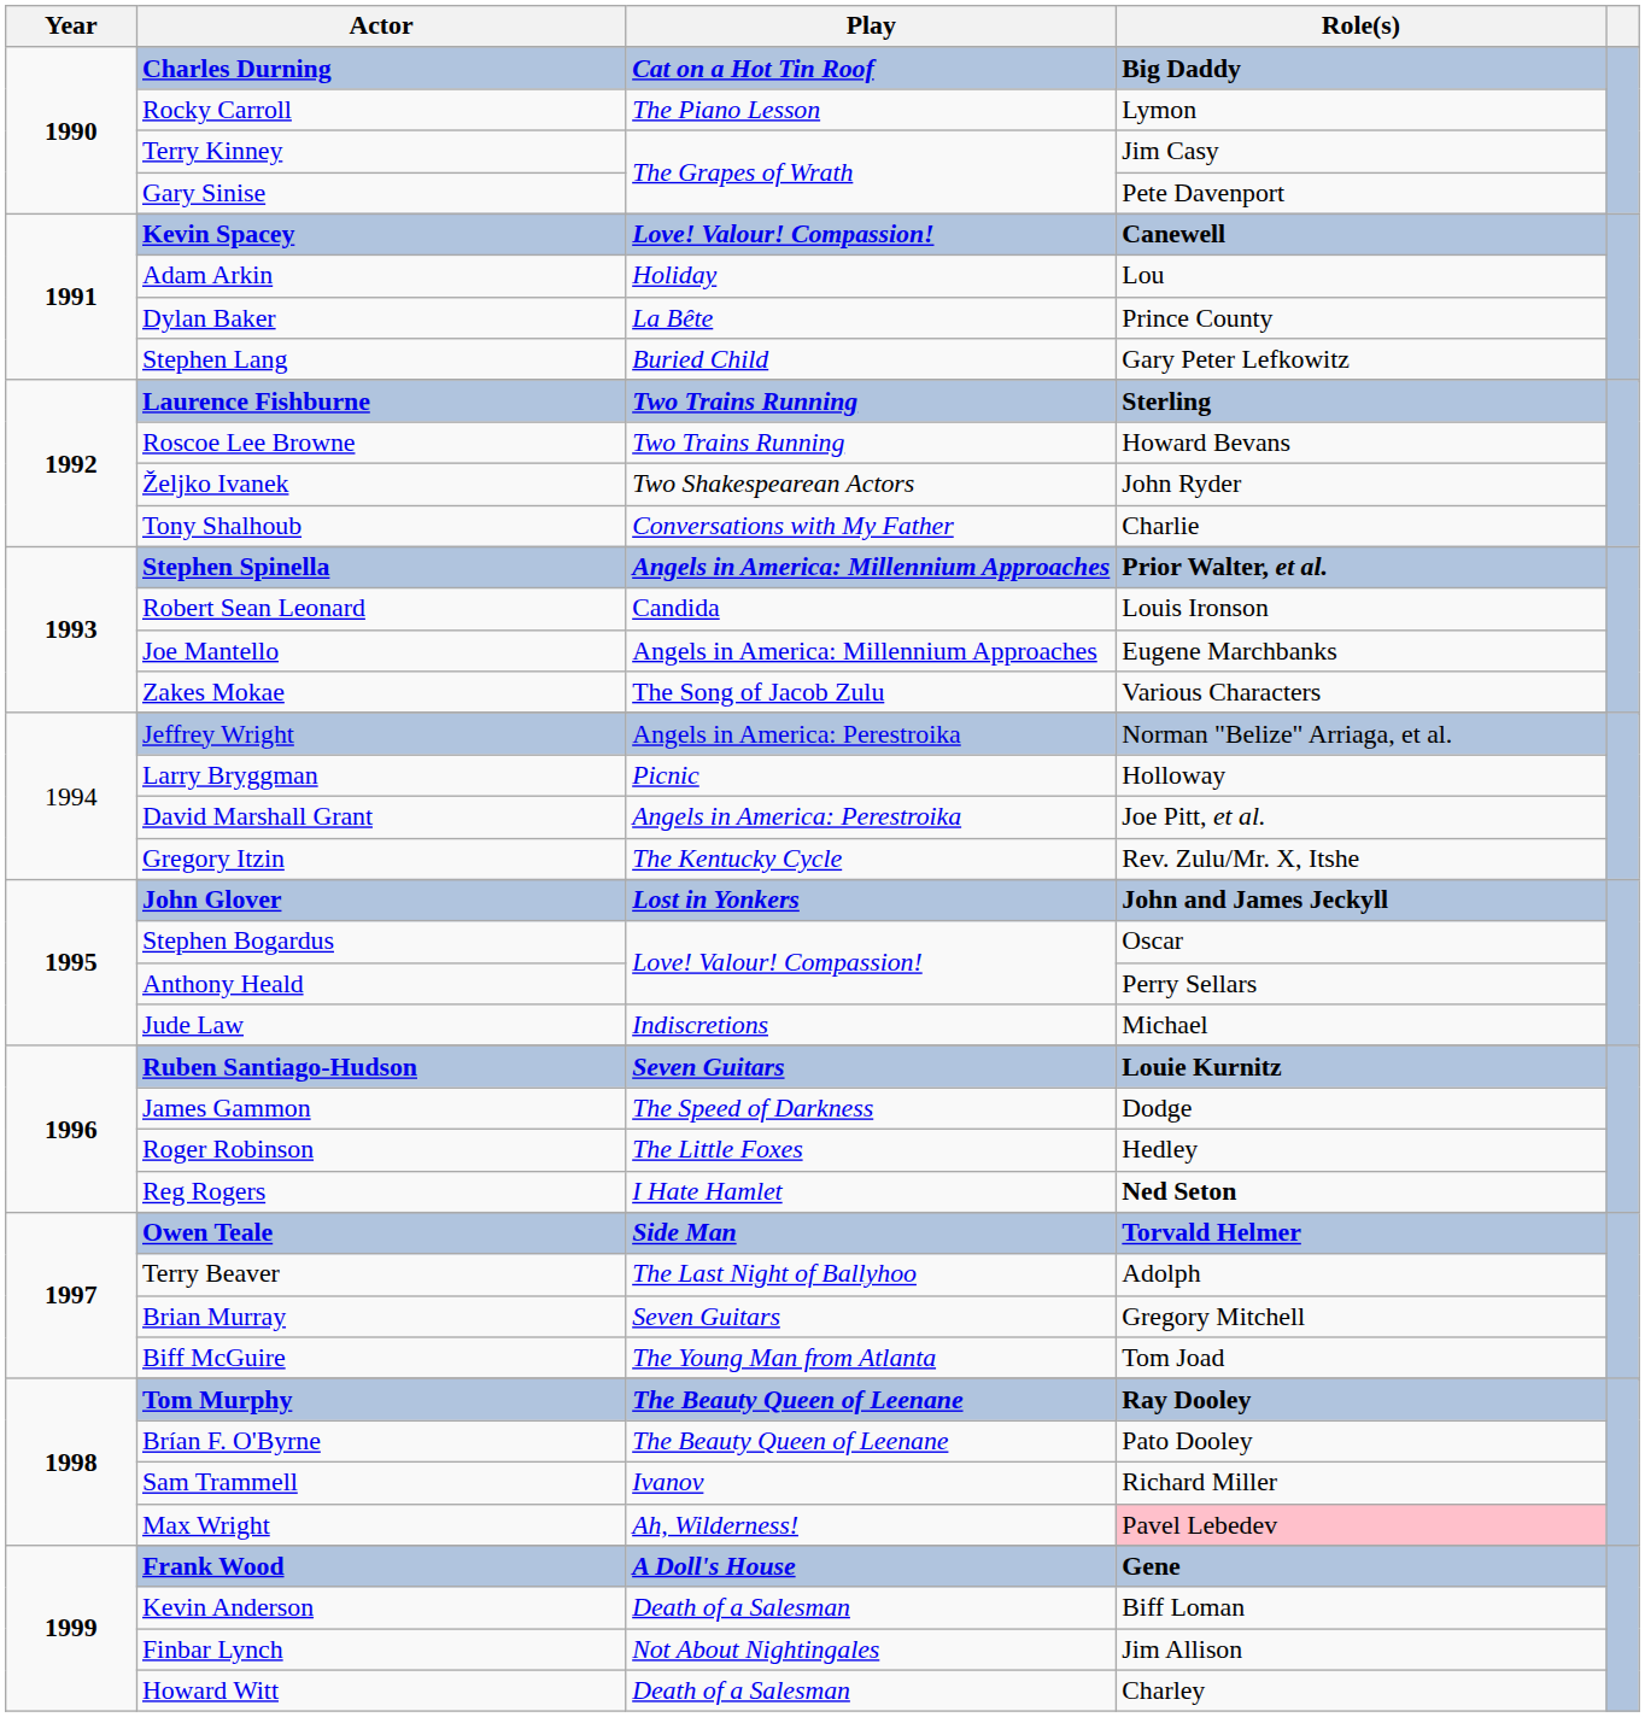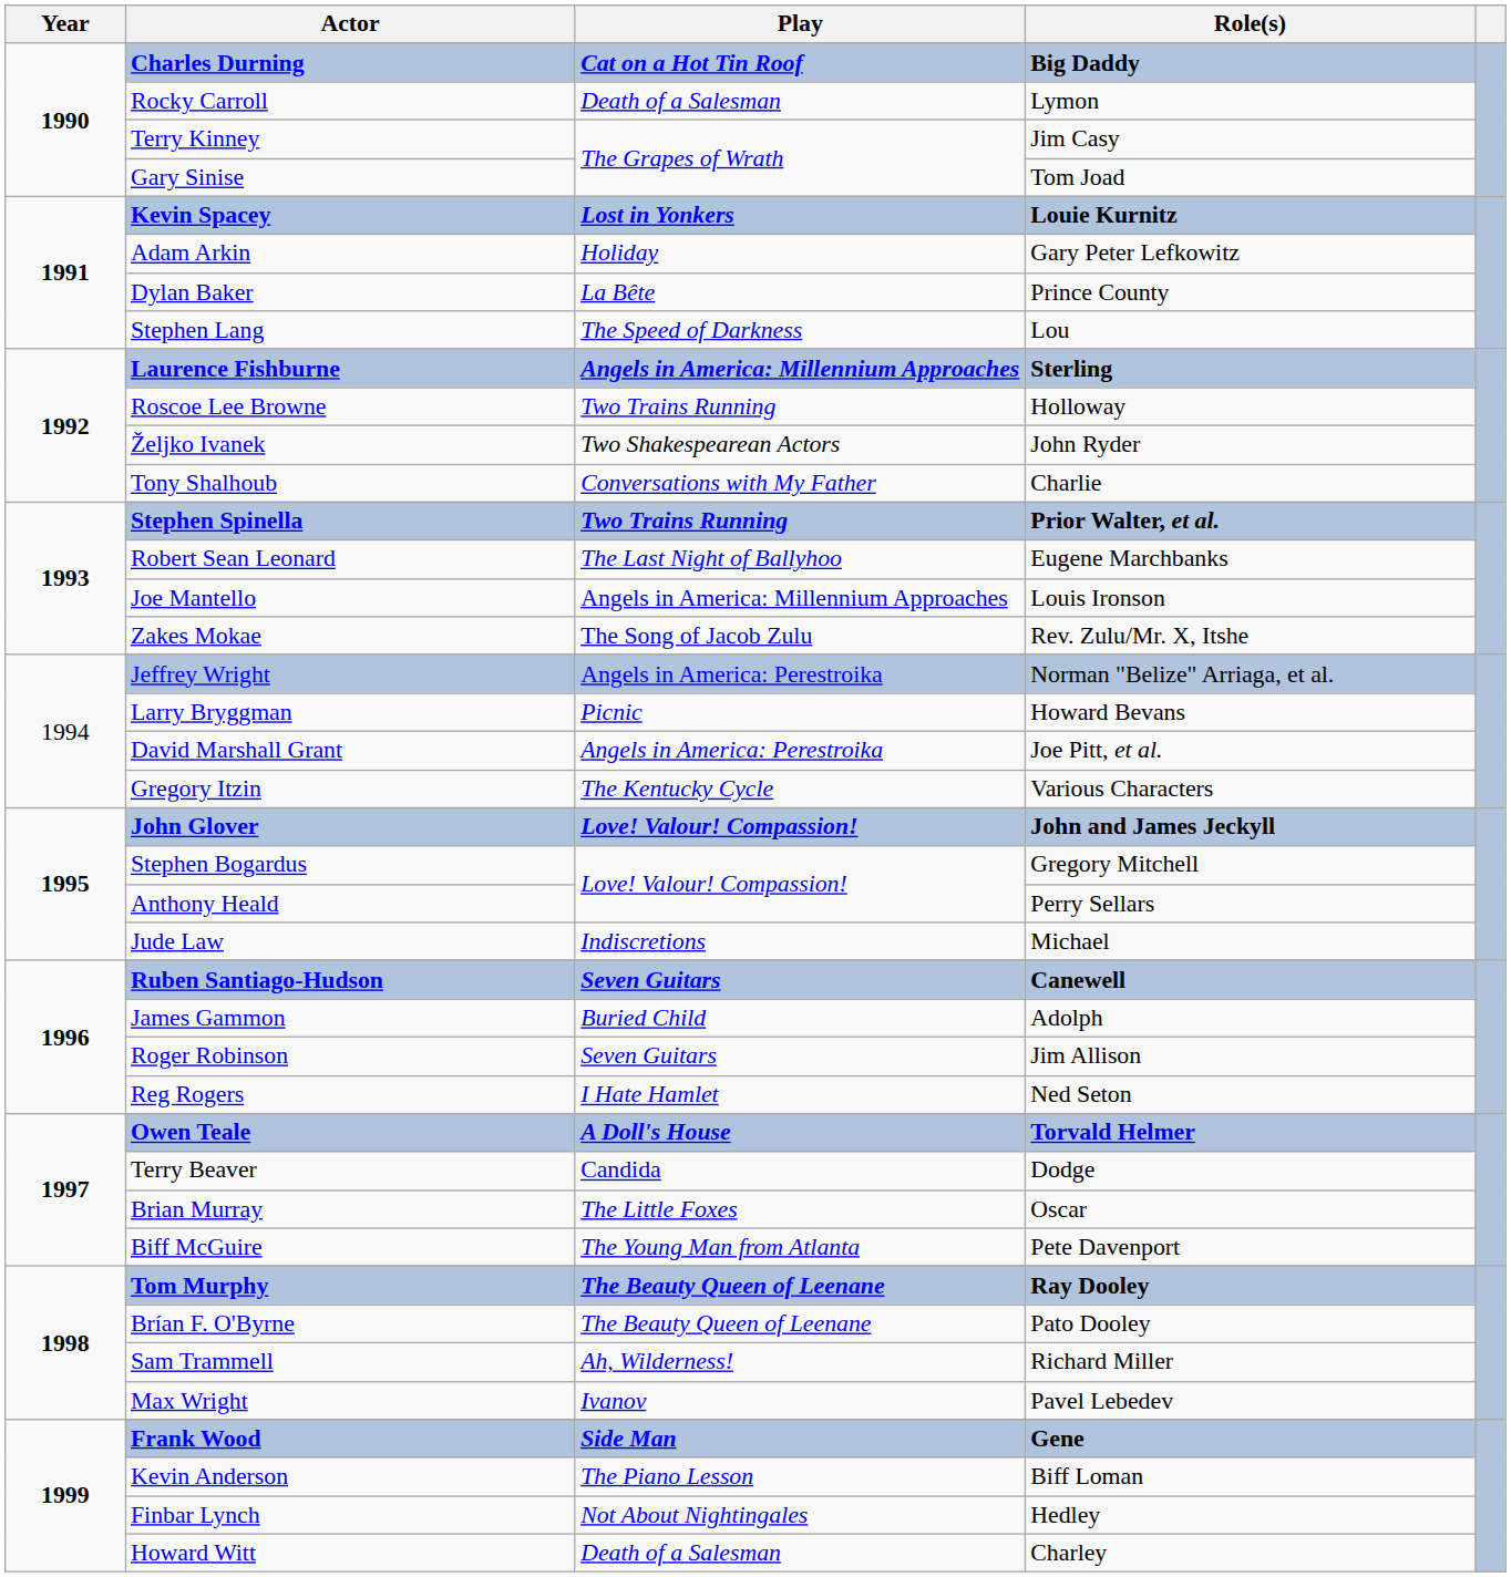 <table class="wikitable sortable">
 <tr>
 <th scope="col" style="width:8%;">Year</th>
 <th scope="col" style="width:30%;">Actor</th>
 <th scope="col" style="width:30%;">Play</th>
 <th scope="col" style="width:30%;">Role(s)</th>
 <th scope="col" style="width:2%;" class="unsortable"></th>
 </tr>
 <tr>
 <td rowspan="5" align="center"><strong>1990</strong> <br> </td>
 </tr>
 <tr style="background:#B0C4DE">
 <td><strong><a href='#'>Charles Durning</a></strong></td>
 <td><strong><em><a href='#'>Cat on a Hot Tin Roof</a></em></strong></td>
 <td><strong>Big Daddy</strong></td>
 <td rowspan="5" align="center"></td>
 </tr>
 <tr>
 <td><a href='#'>Rocky Carroll</a></td>
-<td><em><a href='#'>The Piano Lesson</a></em></td>
+<td><em><a href='#'>Death of a Salesman</a></em></td>
 <td>Lymon</td>
 </tr>
 <tr>
 <td><a href='#'>Terry Kinney</a></td>
 <td rowspan="2"><em><a href='#'>The Grapes of Wrath</a></em></td>
 <td>Jim Casy</td>
 </tr>
 <tr>
 <td><a href='#'>Gary Sinise</a></td>
-<td>Pete Davenport</td>
+<td>Tom Joad</td>
 </tr>
 <tr>
 <td rowspan="5" align="center"><strong>1991</strong> <br> </td>
 </tr>
 <tr style="background:#B0C4DE">
 <td><strong><a href='#'>Kevin Spacey</a></strong></td>
-<td><strong><em><a href='#'>Love! Valour! Compassion!</a></em></strong></td>
-<td><strong>Canewell</strong></td>
+<td><strong><em><a href='#'>Lost in Yonkers</a></em></strong></td>
+<td><strong>Louie Kurnitz</strong></td>
 <td rowspan="5" align="center"></td>
 </tr>
 <tr>
 <td><a href='#'>Adam Arkin</a></td>
 <td><em><a href='#'>Holiday</a></em></td>
-<td>Lou</td>
+<td>Gary Peter Lefkowitz</td>
 </tr>
 <tr>
 <td><a href='#'>Dylan Baker</a></td>
 <td><em><a href='#'>La Bête</a></em></td>
 <td>Prince County</td>
 </tr>
 <tr>
 <td><a href='#'>Stephen Lang</a></td>
-<td><em><a href='#'>Buried Child</a></em></td>
-<td>Gary Peter Lefkowitz</td>
+<td><em><a href='#'>The Speed of Darkness</a></em></td>
+<td>Lou</td>
 </tr>
 <tr>
 <td rowspan="5" align="center"><strong>1992</strong> <br> </td>
 </tr>
 <tr style="background:#B0C4DE">
 <td><strong><a href='#'>Laurence Fishburne</a></strong></td>
-<td><strong><em><a href='#'>Two Trains Running</a></em></strong></td>
+<td><strong><em><a href='#'>Angels in America: Millennium Approaches</a></em></strong></td>
 <td><strong>Sterling</strong></td>
 <td rowspan="5" align="center"></td>
 </tr>
 <tr>
 <td><a href='#'>Roscoe Lee Browne</a></td>
 <td><em><a href='#'>Two Trains Running</a></em></td>
-<td>Howard Bevans</td>
+<td>Holloway</td>
 </tr>
 <tr>
 <td><a href='#'>Željko Ivanek</a></td>
 <td><em>Two Shakespearean Actors</em></td>
 <td>John Ryder</td>
 </tr>
 <tr>
 <td><a href='#'>Tony Shalhoub</a></td>
 <td><em><a href='#'>Conversations with My Father</a></em></td>
 <td>Charlie</td>
 </tr>
 <tr>
 <td rowspan="5" align="center"><strong>1993</strong> <br> </td>
 </tr>
 <tr style="background:#B0C4DE">
 <td><strong><a href='#'>Stephen Spinella</a></strong></td>
-<td><strong><em><a href='#'>Angels in America: Millennium Approaches</a></em></strong></td>
+<td><strong><em><a href='#'>Two Trains Running</a></em></strong></td>
 <td><strong>Prior Walter, <em>et al.<strong><em></td>
 <td rowspan="5" align="center"></td>
 </tr>
 <tr>
 <td><a href='#'>Robert Sean Leonard</a></td>
-<td></em><a href='#'>Candida</a><em></td>
-<td>Louis Ironson</td>
+<td><em><a href='#'>The Last Night of Ballyhoo</a></em></td>
+<td>Eugene Marchbanks</td>
 </tr>
 <tr>
 <td><a href='#'>Joe Mantello</a></td>
 <td></em><a href='#'>Angels in America: Millennium Approaches</a><em></td>
-<td>Eugene Marchbanks</td>
+<td>Louis Ironson</td>
 </tr>
 <tr>
 <td><a href='#'>Zakes Mokae</a></td>
 <td></em><a href='#'>The Song of Jacob Zulu</a><em></td>
-<td>Various Characters</td>
+<td>Rev. Zulu/Mr. X, Itshe</td>
 </tr>
 <tr>
 <td rowspan="5" align="center"></strong>1994<strong> <br> </td>
 </tr>
 <tr style="background:#B0C4DE">
 <td></strong><a href='#'>Jeffrey Wright</a><strong></td>
 <td></em></strong><a href='#'>Angels in America: Perestroika</a><strong><em></td>
 <td></strong>Norman "Belize" Arriaga, </em>et al.</em></strong></td>
 <td rowspan="5" align="center"></td>
 </tr>
 <tr>
 <td><a href='#'>Larry Bryggman</a></td>
 <td><em><a href='#'>Picnic</a></em></td>
-<td>Holloway</td>
+<td>Howard Bevans</td>
 </tr>
 <tr>
 <td><a href='#'>David Marshall Grant</a></td>
 <td><em><a href='#'>Angels in America: Perestroika</a></em></td>
 <td>Joe Pitt, <em>et al.</em></td>
 </tr>
 <tr>
 <td><a href='#'>Gregory Itzin</a></td>
 <td><em><a href='#'>The Kentucky Cycle</a></em></td>
-<td>Rev. Zulu/Mr. X, Itshe</td>
+<td>Various Characters</td>
 </tr>
 <tr>
 <td rowspan="5" align="center"><strong>1995</strong> <br> </td>
 </tr>
 <tr style="background:#B0C4DE">
 <td><strong><a href='#'>John Glover</a></strong></td>
-<td><strong><em><a href='#'>Lost in Yonkers</a></em></strong></td>
+<td><strong><em><a href='#'>Love! Valour! Compassion!</a></em></strong></td>
 <td><strong>John and James Jeckyll</strong></td>
 <td rowspan="5" align="center"></td>
 </tr>
 <tr>
 <td><a href='#'>Stephen Bogardus</a></td>
 <td rowspan="2"><em><a href='#'>Love! Valour! Compassion!</a></em></td>
-<td>Oscar</td>
+<td>Gregory Mitchell</td>
 </tr>
 <tr>
 <td><a href='#'>Anthony Heald</a></td>
 <td>Perry Sellars</td>
 </tr>
 <tr>
 <td><a href='#'>Jude Law</a></td>
 <td><em><a href='#'>Indiscretions</a></em></td>
 <td>Michael</td>
 </tr>
 <tr>
 <td rowspan="5" align="center"><strong>1996</strong> <br> </td>
 </tr>
 <tr style="background:#B0C4DE">
 <td><strong><a href='#'>Ruben Santiago-Hudson</a></strong></td>
 <td><strong><em><a href='#'>Seven Guitars</a></em></strong></td>
-<td><strong>Louie Kurnitz</strong></td>
+<td><strong>Canewell</strong></td>
 <td rowspan="5" align="center"></td>
 </tr>
 <tr>
 <td><a href='#'>James Gammon</a></td>
-<td><em><a href='#'>The Speed of Darkness</a></em></td>
-<td>Dodge</td>
+<td><em><a href='#'>Buried Child</a></em></td>
+<td>Adolph</td>
 </tr>
 <tr>
 <td><a href='#'>Roger Robinson</a></td>
-<td><em><a href='#'>The Little Foxes</a></em></td>
-<td>Hedley</td>
+<td><em><a href='#'>Seven Guitars</a></em></td>
+<td>Jim Allison</td>
 </tr>
 <tr>
 <td><a href='#'>Reg Rogers</a></td>
 <td><em><a href='#'>I Hate Hamlet</a></em></td>
-<td><strong>Ned Seton</strong></td>
+<td>Ned Seton</td>
 </tr>
 <tr>
 <td rowspan="5" align="center"><strong>1997</strong> <br> </td>
 </tr>
 <tr style="background:#B0C4DE">
 <td><strong><a href='#'>Owen Teale</a></strong></td>
-<td><strong><em><a href='#'>Side Man</a></em></strong></td>
+<td><strong><em><a href='#'>A Doll's House</a></em></strong></td>
 <td><strong><a href='#'>Torvald Helmer</a></strong></td>
 <td rowspan="5" align="center"></td>
 </tr>
 <tr>
 <td>Terry Beaver</td>
-<td><em><a href='#'>The Last Night of Ballyhoo</a></em></td>
-<td>Adolph</td>
+<td></em><a href='#'>Candida</a><em></td>
+<td>Dodge</td>
 </tr>
 <tr>
 <td><a href='#'>Brian Murray</a></td>
-<td><em><a href='#'>Seven Guitars</a></em></td>
-<td>Gregory Mitchell</td>
+<td><em><a href='#'>The Little Foxes</a></em></td>
+<td>Oscar</td>
 </tr>
 <tr>
 <td><a href='#'>Biff McGuire</a></td>
 <td><em><a href='#'>The Young Man from Atlanta</a></em></td>
-<td>Tom Joad</td>
+<td>Pete Davenport</td>
 </tr>
 <tr>
 <td rowspan="5" align="center"><strong>1998</strong> <br> </td>
 </tr>
 <tr style="background:#B0C4DE">
 <td><strong><a href='#'>Tom Murphy</a></strong></td>
 <td><strong><em><a href='#'>The Beauty Queen of Leenane</a></em></strong></td>
 <td><strong>Ray Dooley</strong></td>
 <td rowspan="5" align="center"></td>
 </tr>
 <tr>
 <td><a href='#'>Brían F. O'Byrne</a></td>
 <td><em><a href='#'>The Beauty Queen of Leenane</a></em></td>
 <td>Pato Dooley</td>
 </tr>
 <tr>
 <td><a href='#'>Sam Trammell</a></td>
-<td><em><a href='#'>Ivanov</a></em></td>
+<td><em><a href='#'>Ah, Wilderness!</a></em></td>
 <td>Richard Miller</td>
 </tr>
 <tr>
 <td><a href='#'>Max Wright</a></td>
-<td><em><a href='#'>Ah, Wilderness!</a></em></td>
-<td style="background: pink;">Pavel Lebedev</td>
+<td><em><a href='#'>Ivanov</a></em></td>
+<td>Pavel Lebedev</td>
 </tr>
 <tr>
 <td rowspan="5" align="center"><strong>1999</strong> <br> </td>
 </tr>
 <tr style="background:#B0C4DE">
 <td><strong><a href='#'>Frank Wood</a></strong></td>
-<td><strong><em><a href='#'>A Doll's House</a></em></strong></td>
+<td><strong><em><a href='#'>Side Man</a></em></strong></td>
 <td><strong>Gene</strong></td>
 <td rowspan="5" align="center"></td>
 </tr>
 <tr>
 <td><a href='#'>Kevin Anderson</a></td>
-<td><em><a href='#'>Death of a Salesman</a></em></td>
+<td><em><a href='#'>The Piano Lesson</a></em></td>
 <td>Biff Loman</td>
 </tr>
 <tr>
 <td><a href='#'>Finbar Lynch</a></td>
 <td><em><a href='#'>Not About Nightingales</a></em></td>
-<td>Jim Allison</td>
+<td>Hedley</td>
 </tr>
 <tr>
 <td><a href='#'>Howard Witt</a></td>
 <td><em><a href='#'>Death of a Salesman</a></em></td>
 <td>Charley</td>
 </tr>
 </table>
